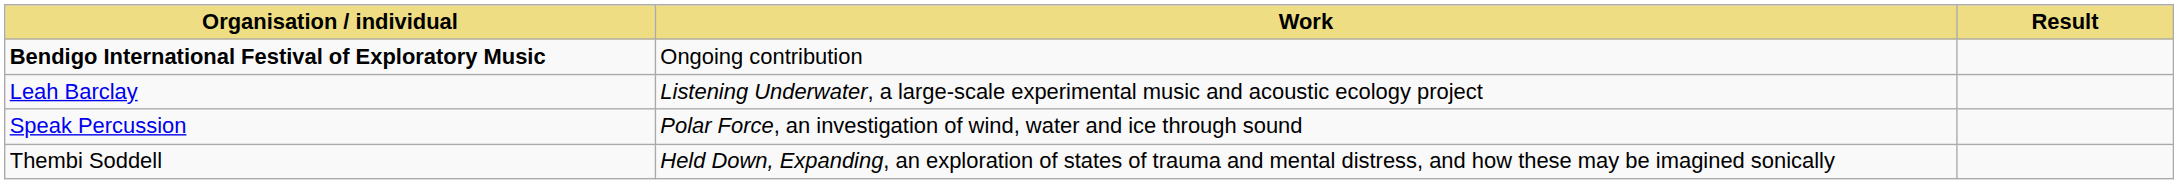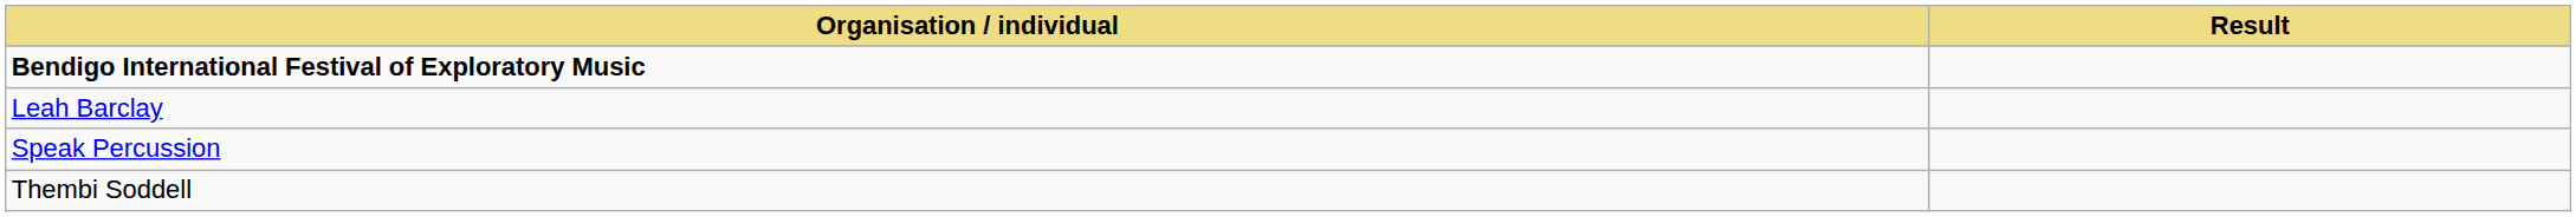 <table class="wikitable" width=100%>
 <tr>
 <th style="width:30%;background:#EEDD82;">Organisation / individual</th>
-<th style="width:60%;background:#EEDD82;">Work</th>
 <th style="width:10%;background:#EEDD82;">Result<br></th>
 </tr>
 <tr>
 <td><strong>Bendigo International Festival of Exploratory Music</strong></td>
-<td>Ongoing contribution</td>
 <td></td>
 </tr>
 <tr>
 <td><a href='#'>Leah Barclay</a></td>
-<td><em>Listening Underwater</em>, a large-scale experimental music and acoustic ecology project</td>
 <td></td>
 </tr>
 <tr>
 <td><a href='#'>Speak Percussion</a></td>
-<td><em>Polar Force</em>, an investigation of wind, water and ice through sound</td>
 <td></td>
 </tr>
 <tr>
 <td>Thembi Soddell</td>
-<td><em>Held Down, Expanding</em>, an exploration of states of trauma and mental distress, and how these may be imagined sonically</td>
 <td></td>
 </tr>
 </table>
